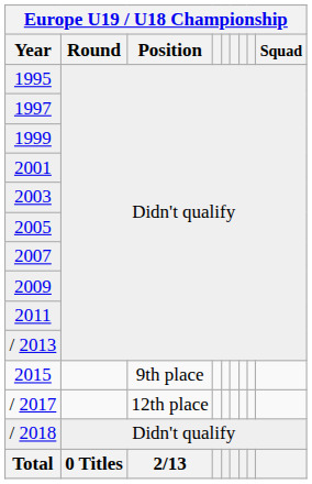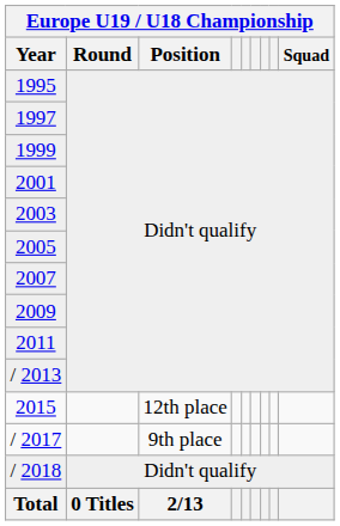 <table class="wikitable" style="text-align: center;">
 <tr>
 <th colspan=9><a href='#'>Europe U19 / U18 Championship</a></th>
 </tr>
 <tr>
 <th>Year</th>
 <th>Round</th>
 <th>Position</th>
 <th></th>
 <th></th>
 <th></th>
 <th></th>
 <th></th>
 <th><small>Squad</small></th>
 </tr>
 <tr bgcolor="efefef">
 <td> <a href='#'>1995</a></td>
 <td colspan=9 rowspan=10>Didn't qualify</td>
 </tr>
 <tr bgcolor="efefef">
 <td> <a href='#'>1997</a></td>
 </tr>
 <tr bgcolor="efefef">
 <td> <a href='#'>1999</a></td>
 </tr>
 <tr bgcolor="efefef">
 <td> <a href='#'>2001</a></td>
 </tr>
 <tr bgcolor="efefef">
 <td> <a href='#'>2003</a></td>
 </tr>
 <tr bgcolor="efefef">
 <td> <a href='#'>2005</a></td>
 </tr>
 <tr bgcolor="efefef">
 <td> <a href='#'>2007</a></td>
 </tr>
 <tr bgcolor="efefef">
 <td> <a href='#'>2009</a></td>
 </tr>
 <tr bgcolor="efefef">
 <td> <a href='#'>2011</a></td>
 </tr>
 <tr bgcolor="efefef">
 <td>/ <a href='#'>2013</a></td>
 </tr>
 <tr>
 <td> <a href='#'>2015</a></td>
 <td></td>
-<td>9th place</td>
+<td>12th place</td>
 <td></td>
 <td></td>
 <td></td>
 <td></td>
 <td></td>
 <td></td>
 </tr>
 <tr>
 <td>/ <a href='#'>2017</a></td>
 <td></td>
-<td>12th place</td>
+<td>9th place</td>
 <td></td>
 <td></td>
 <td></td>
 <td></td>
 <td></td>
 <td></td>
 </tr>
 <tr bgcolor="efefef">
 <td>/ <a href='#'>2018</a></td>
 <td colspan=9>Didn't qualify</td>
 </tr>
 <tr>
 <th>Total</th>
 <th>0 Titles</th>
 <th>2/13</th>
 <th></th>
 <th></th>
 <th></th>
 <th></th>
 <th></th>
 <th></th>
 </tr>
 </table>
